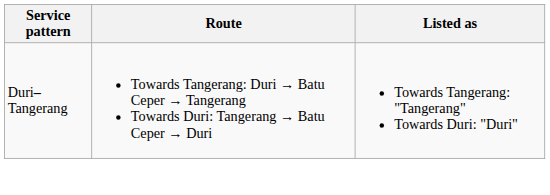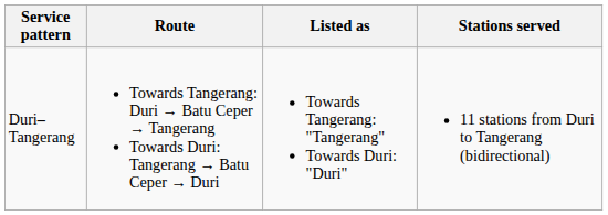 <table class="wikitable">
 <tr>
 <th>Service pattern</th>
 <th>Route</th>
 <th>Listed as</th>
+<th>Stations served</th>
 </tr>
 <tr>
 <td>Duri<strong>–</strong>Tangerang</td>
 <td><br><ul><li>Towards Tangerang: Duri → Batu Ceper → Tangerang</li><li>Towards Duri: Tangerang → Batu Ceper → Duri</li></ul></td>
 <td><br><ul><li>Towards Tangerang: "Tangerang"</li><li>Towards Duri: "Duri"</li></ul></td>
+<td><br><ul><li>11 stations from Duri to Tangerang (bidirectional)</li></ul></td>
 </tr>
 </table>
